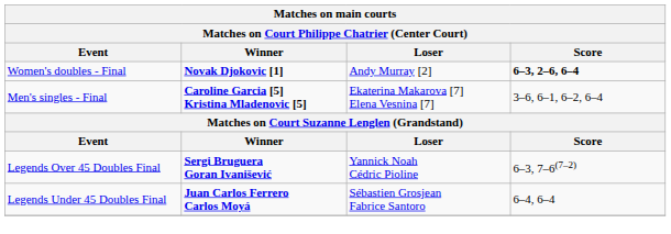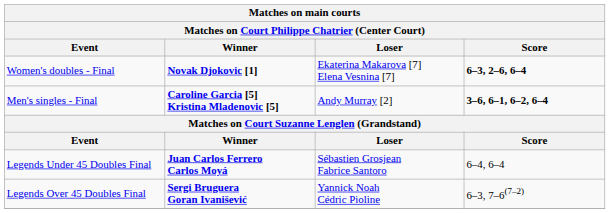 <table class="wikitable collapsible uncollapsed" style=margin:auto>
 <tr>
 <th colspan=4 style=white-space:nowrap>Matches on main courts</th>
 </tr>
 <tr>
 <th colspan=4><strong>Matches on <a href='#'>Court Philippe Chatrier</a> (Center Court)</strong></th>
 </tr>
 <tr>
 <th width=240>Event</th>
 <th width=230>Winner</th>
 <th width=230>Loser</th>
 <th width=220>Score</th>
 </tr>
 <tr>
 <td><a href='#'>Women's doubles - Final</a></td>
 <td><strong> <a href='#'>Novak Djokovic</a> [1]</strong></td>
-<td> <a href='#'>Andy Murray</a> [2]</td>
+<td> <a href='#'>Ekaterina Makarova</a> [7] <br>  <a href='#'>Elena Vesnina</a> [7]</td>
 <td><strong>6–3, 2–6, 6–4</strong></td>
 </tr>
 <tr>
 <td><a href='#'>Men's singles - Final</a></td>
 <td><strong> <a href='#'>Caroline Garcia</a> [5] <br>  <a href='#'>Kristina Mladenovic</a> [5]</strong></td>
-<td> <a href='#'>Ekaterina Makarova</a> [7] <br>  <a href='#'>Elena Vesnina</a> [7]</td>
-<td>3–6, 6–1, 6–2, 6–4</td>
+<td> <a href='#'>Andy Murray</a> [2]</td>
+<td><strong>3–6, 6–1, 6–2, 6–4</strong></td>
 </tr>
 <tr>
 <th colspan=4><strong>Matches on <a href='#'>Court Suzanne Lenglen</a> (Grandstand)</strong></th>
 </tr>
 <tr>
 <th width=250>Event</th>
 <th width=220>Winner</th>
 <th width=220>Loser</th>
 <th width=220>Score</th>
 </tr>
 <tr>
+<td><a href='#'>Legends Under 45 Doubles Final</a></td>
+<td><strong> <a href='#'>Juan Carlos Ferrero</a><br>  <a href='#'>Carlos Moyá</a></strong></td>
+<td> <a href='#'>Sébastien Grosjean</a><br>  <a href='#'>Fabrice Santoro</a></td>
+<td>6–4, 6–4</td>
+</tr>
+<tr>
 <td><a href='#'>Legends Over 45 Doubles Final</a></td>
 <td><strong> <a href='#'>Sergi Bruguera</a> <br>  <a href='#'>Goran Ivanišević</a></strong></td>
 <td> <a href='#'>Yannick Noah</a> <br>  <a href='#'>Cédric Pioline</a></td>
 <td>6–3, 7–6<sup>(7–2)</sup></td>
 </tr>
 <tr>
-<td><a href='#'>Legends Under 45 Doubles Final</a></td>
-<td><strong> <a href='#'>Juan Carlos Ferrero</a><br>  <a href='#'>Carlos Moyá</a></strong></td>
-<td> <a href='#'>Sébastien Grosjean</a><br>  <a href='#'>Fabrice Santoro</a></td>
-<td>6–4, 6–4</td>
-</tr>
-<tr>
 </tr>
 </table>
